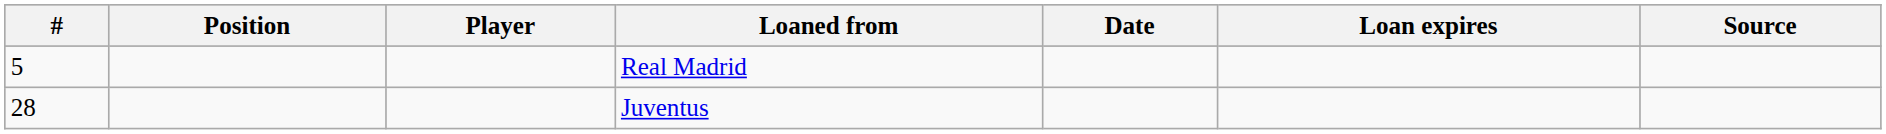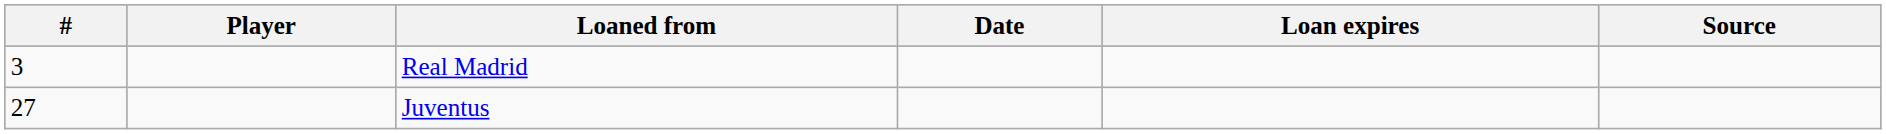 <table class="wikitable sortable" style="width:90%; text-align:center; font-size:95%; text-align:left;">
 <tr>
 <th>#</th>
-<th>Position</th>
 <th>Player</th>
 <th>Loaned from</th>
 <th>Date</th>
 <th>Loan expires</th>
 <th>Source</th>
 </tr>
 <tr>
-<td>5</td>
-<td></td>
+<td>3</td>
 <td></td>
 <td> <a href='#'>Real Madrid</a></td>
 <td></td>
 <td></td>
 <td></td>
 </tr>
 <tr>
-<td>28</td>
-<td></td>
+<td>27</td>
 <td></td>
 <td> <a href='#'>Juventus</a></td>
 <td></td>
 <td></td>
 <td></td>
 </tr>
 </table>
